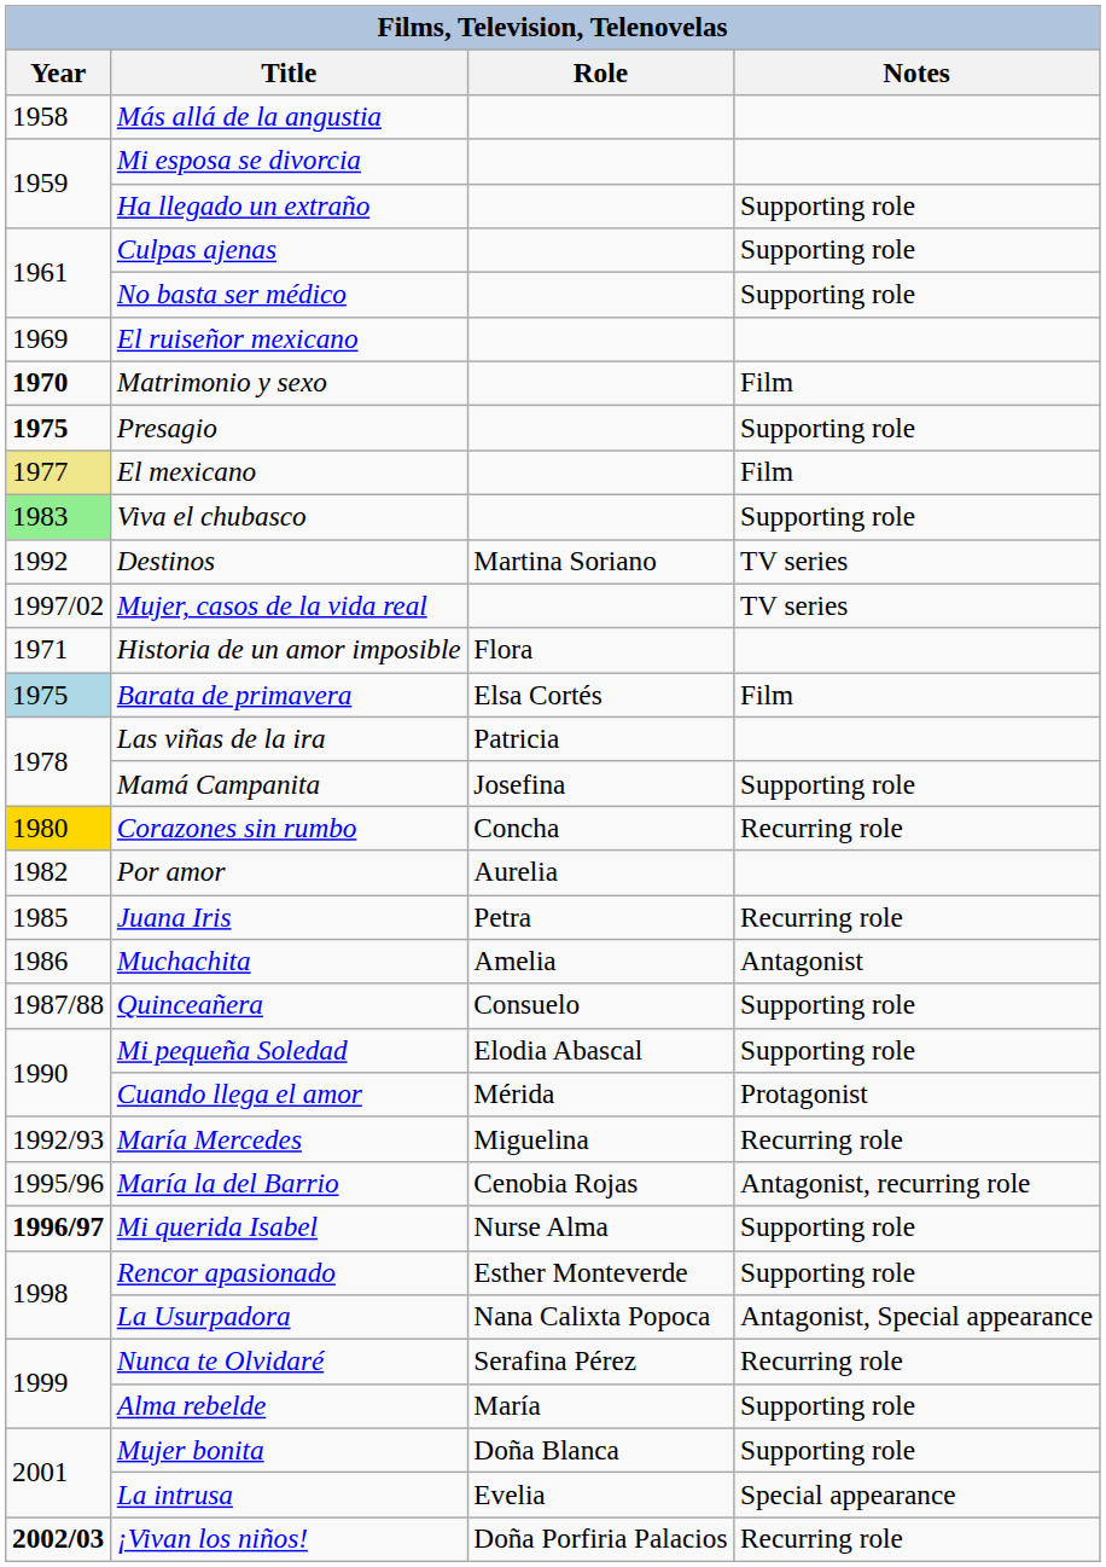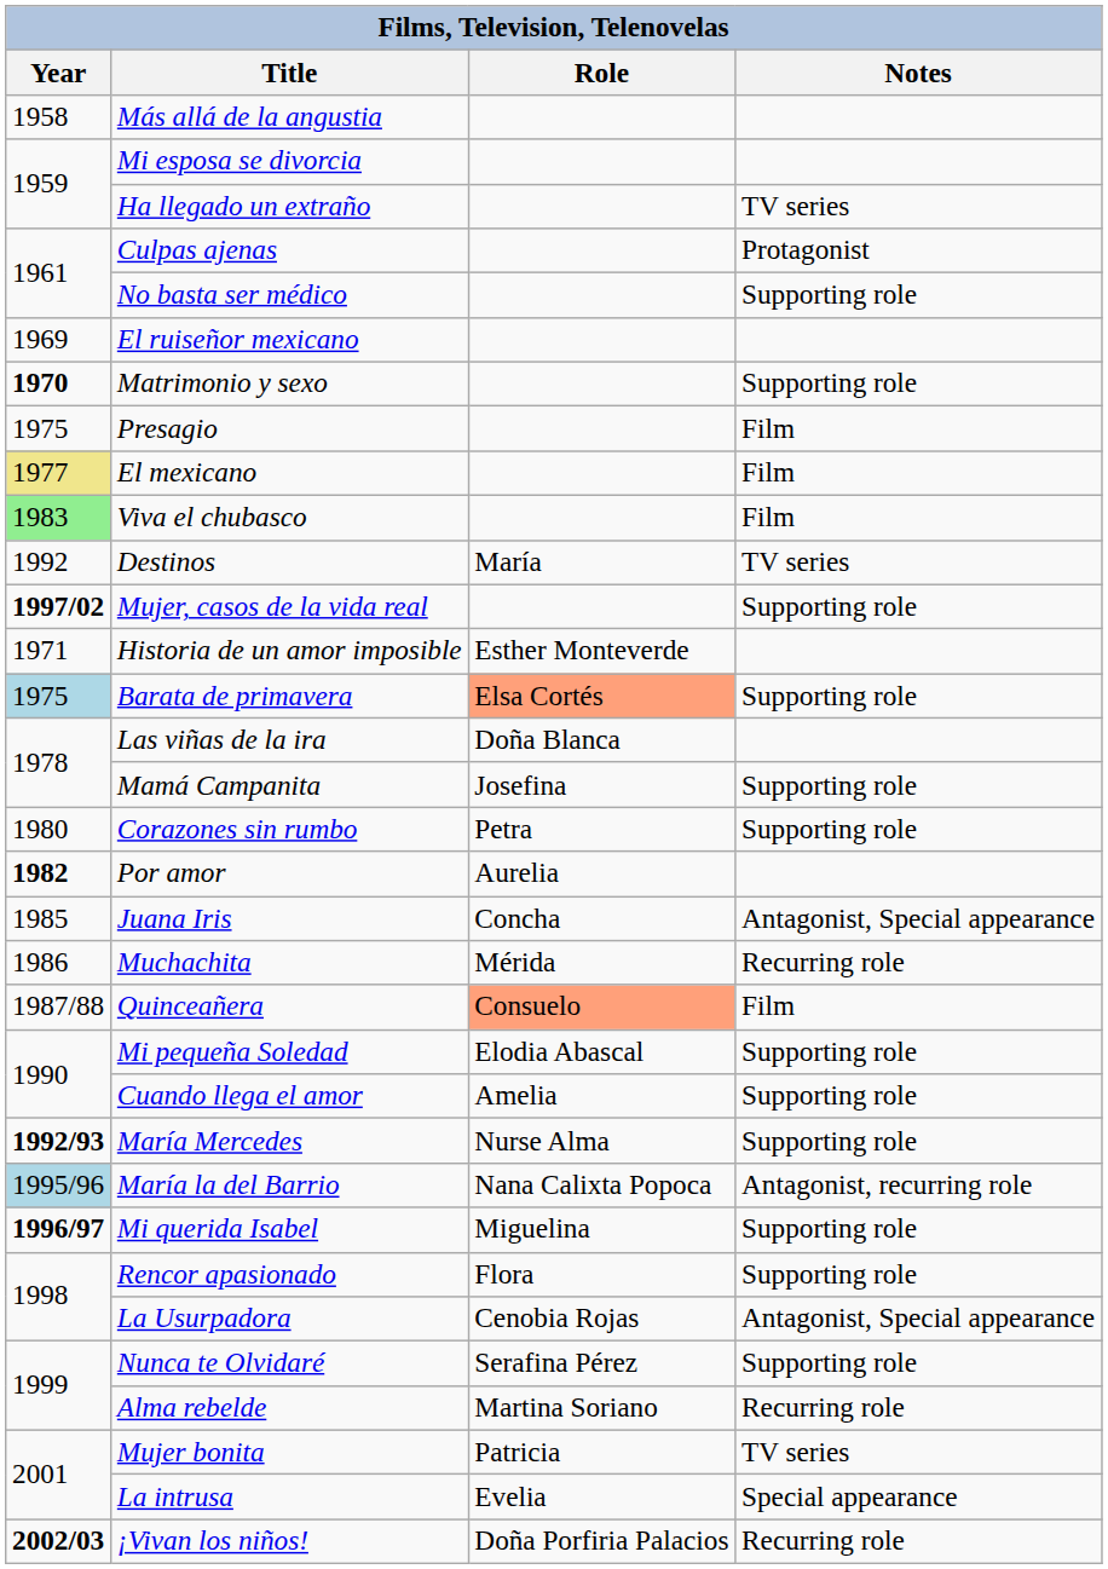 <table class="wikitable">
 <tr>
 <th colspan="5" style="background:LightSteelBlue;">Films, Television, Telenovelas</th>
 </tr>
 <tr>
 <th>Year</th>
 <th>Title</th>
 <th>Role</th>
 <th>Notes</th>
 </tr>
 <tr>
 <td>1958</td>
 <td><em><a href='#'>Más allá de la angustia</a></em></td>
 <td></td>
 <td></td>
 </tr>
 <tr>
 <td rowspan=2>1959</td>
 <td><em><a href='#'>Mi esposa se divorcia</a></em></td>
 <td></td>
 <td></td>
 </tr>
 <tr>
 <td><em><a href='#'>Ha llegado un extraño</a></em></td>
 <td></td>
-<td>Supporting role</td>
+<td>TV series</td>
 </tr>
 <tr>
 <td rowspan=2>1961</td>
 <td><em><a href='#'>Culpas ajenas</a></em></td>
 <td></td>
-<td>Supporting role</td>
+<td>Protagonist</td>
 </tr>
 <tr>
 <td><em><a href='#'>No basta ser médico</a></em></td>
 <td></td>
 <td>Supporting role</td>
 </tr>
 <tr>
 <td>1969</td>
 <td><em><a href='#'>El ruiseñor mexicano</a></em></td>
 <td></td>
 <td></td>
 </tr>
 <tr>
 <td><strong>1970</strong></td>
 <td><em>Matrimonio y sexo</em></td>
 <td></td>
-<td>Film</td>
+<td>Supporting role</td>
 </tr>
 <tr>
-<td><strong>1975</strong></td>
+<td>1975</td>
 <td><em>Presagio</em></td>
 <td></td>
-<td>Supporting role</td>
+<td>Film</td>
 </tr>
 <tr>
 <td style="background: khaki;">1977</td>
 <td><em>El mexicano</em></td>
 <td></td>
 <td>Film</td>
 </tr>
 <tr>
 <td style="background: lightgreen;">1983</td>
 <td><em>Viva el chubasco</em></td>
 <td></td>
-<td>Supporting role</td>
+<td>Film</td>
 </tr>
 <tr>
 <td>1992</td>
 <td><em>Destinos</em></td>
-<td>Martina Soriano</td>
+<td>María</td>
 <td>TV series</td>
 </tr>
 <tr>
-<td>1997/02</td>
+<td><strong>1997/02</strong></td>
 <td><em><a href='#'>Mujer, casos de la vida real</a></em></td>
 <td></td>
-<td>TV series</td>
+<td>Supporting role</td>
 </tr>
 <tr>
 <td>1971</td>
 <td><em>Historia de un amor imposible</em></td>
-<td>Flora</td>
+<td>Esther Monteverde</td>
 <td></td>
 </tr>
 <tr>
 <td style="background: lightblue;">1975</td>
 <td><em><a href='#'>Barata de primavera</a></em></td>
-<td>Elsa Cortés</td>
-<td>Film</td>
+<td style="background: lightsalmon;">Elsa Cortés</td>
+<td>Supporting role</td>
 </tr>
 <tr>
 <td rowspan=2>1978</td>
 <td><em>Las viñas de la ira</em></td>
-<td>Patricia</td>
+<td>Doña Blanca</td>
 <td></td>
 </tr>
 <tr>
 <td><em>Mamá Campanita</em></td>
 <td>Josefina</td>
 <td>Supporting role</td>
 </tr>
 <tr>
-<td style="background: gold;">1980</td>
+<td>1980</td>
 <td><em><a href='#'>Corazones sin rumbo</a></em></td>
-<td>Concha</td>
-<td>Recurring role</td>
+<td>Petra</td>
+<td>Supporting role</td>
 </tr>
 <tr>
-<td>1982</td>
+<td><strong>1982</strong></td>
 <td><em>Por amor</em></td>
 <td>Aurelia</td>
 <td></td>
 </tr>
 <tr>
 <td>1985</td>
 <td><em><a href='#'>Juana Iris</a></em></td>
-<td>Petra</td>
-<td>Recurring role</td>
+<td>Concha</td>
+<td>Antagonist, Special appearance</td>
 </tr>
 <tr>
 <td>1986</td>
 <td><em><a href='#'>Muchachita</a></em></td>
-<td>Amelia</td>
-<td>Antagonist</td>
+<td>Mérida</td>
+<td>Recurring role</td>
 </tr>
 <tr>
 <td>1987/88</td>
 <td><em><a href='#'>Quinceañera</a></em></td>
-<td>Consuelo</td>
-<td>Supporting role</td>
+<td style="background: lightsalmon;">Consuelo</td>
+<td>Film</td>
 </tr>
 <tr>
 <td rowspan=2>1990</td>
 <td><em><a href='#'>Mi pequeña Soledad</a></em></td>
 <td>Elodia Abascal</td>
 <td>Supporting role</td>
 </tr>
 <tr>
 <td><em><a href='#'>Cuando llega el amor</a></em></td>
-<td>Mérida</td>
-<td>Protagonist</td>
+<td>Amelia</td>
+<td>Supporting role</td>
 </tr>
 <tr>
-<td>1992/93</td>
+<td><strong>1992/93</strong></td>
 <td><em><a href='#'>María Mercedes</a></em></td>
-<td>Miguelina</td>
-<td>Recurring role</td>
+<td>Nurse Alma</td>
+<td>Supporting role</td>
 </tr>
 <tr>
-<td>1995/96</td>
+<td style="background: lightblue;">1995/96</td>
 <td><em><a href='#'>María la del Barrio</a></em></td>
-<td>Cenobia Rojas</td>
+<td>Nana Calixta Popoca</td>
 <td>Antagonist, recurring role</td>
 </tr>
 <tr>
 <td><strong>1996/97</strong></td>
 <td><em><a href='#'>Mi querida Isabel</a></em></td>
-<td>Nurse Alma</td>
+<td>Miguelina</td>
 <td>Supporting role</td>
 </tr>
 <tr>
 <td rowspan=2>1998</td>
 <td><em><a href='#'>Rencor apasionado</a></em></td>
-<td>Esther Monteverde</td>
+<td>Flora</td>
 <td>Supporting role</td>
 </tr>
 <tr>
 <td><em><a href='#'>La Usurpadora</a></em></td>
-<td>Nana Calixta Popoca</td>
+<td>Cenobia Rojas</td>
 <td>Antagonist, Special appearance</td>
 </tr>
 <tr>
 <td rowspan=2>1999</td>
 <td><em><a href='#'>Nunca te Olvidaré</a></em></td>
 <td>Serafina Pérez</td>
-<td>Recurring role</td>
+<td>Supporting role</td>
 </tr>
 <tr>
 <td><em><a href='#'>Alma rebelde</a></em></td>
-<td>María</td>
-<td>Supporting role</td>
+<td>Martina Soriano</td>
+<td>Recurring role</td>
 </tr>
 <tr>
 <td rowspan=2>2001</td>
 <td><em><a href='#'>Mujer bonita</a></em></td>
-<td>Doña Blanca</td>
-<td>Supporting role</td>
+<td>Patricia</td>
+<td>TV series</td>
 </tr>
 <tr>
 <td><em><a href='#'>La intrusa</a></em></td>
 <td>Evelia</td>
 <td>Special appearance</td>
 </tr>
 <tr>
 <td><strong>2002/03</strong></td>
 <td><em><a href='#'>¡Vivan los niños!</a></em></td>
 <td>Doña Porfiria Palacios</td>
 <td>Recurring role</td>
 </tr>
 </table>
